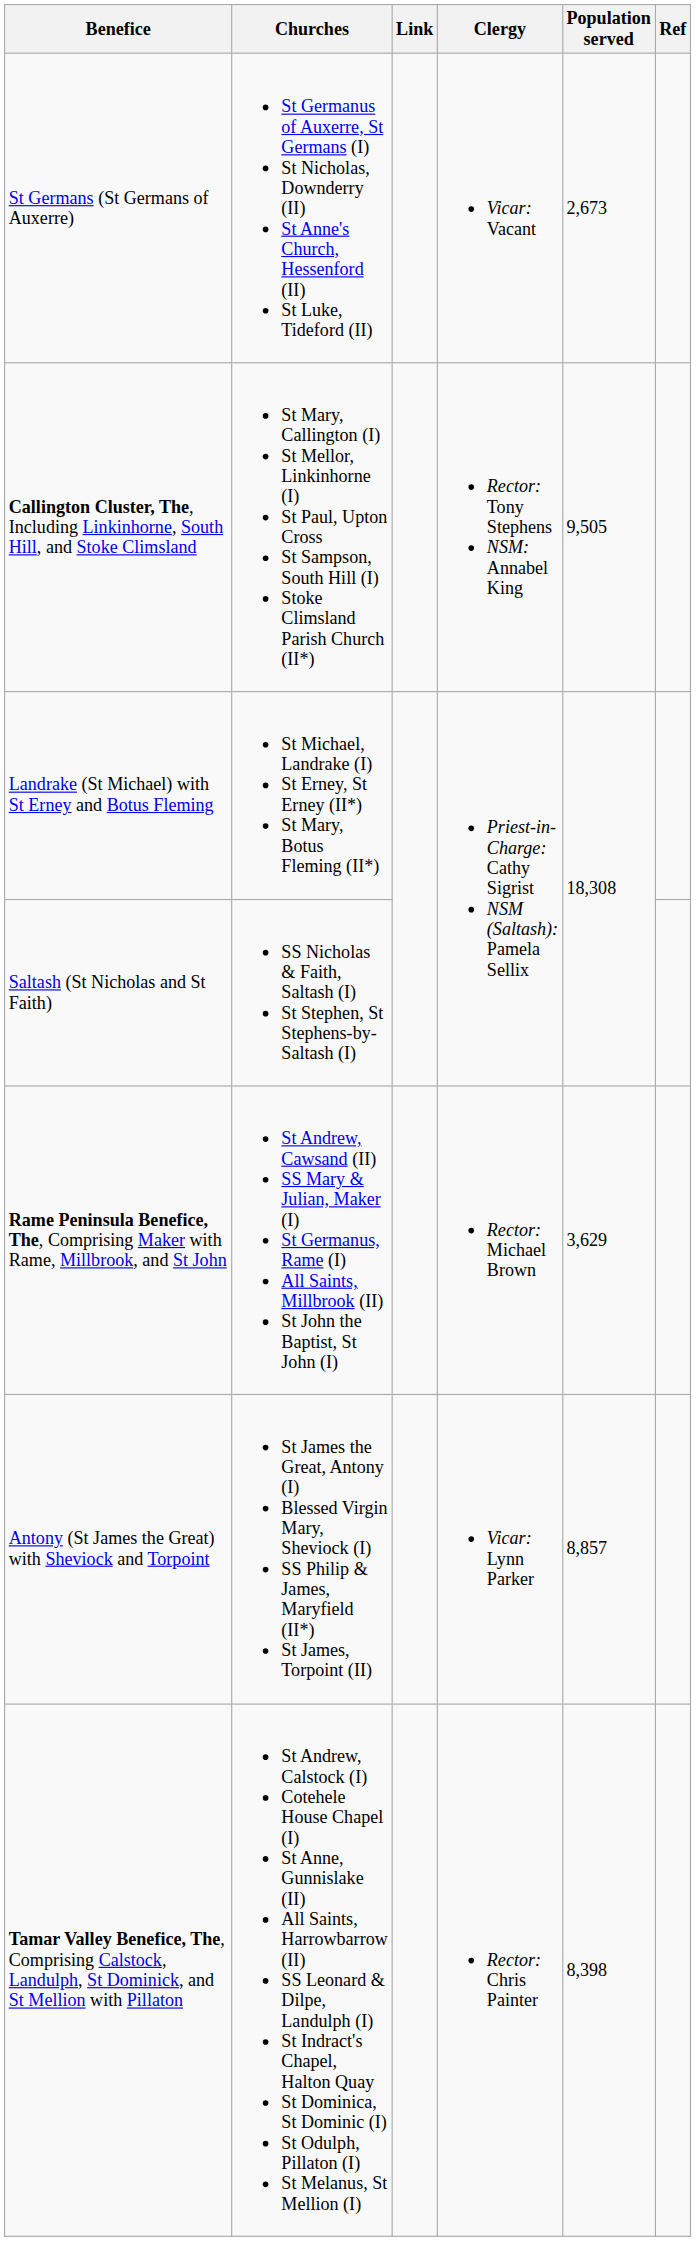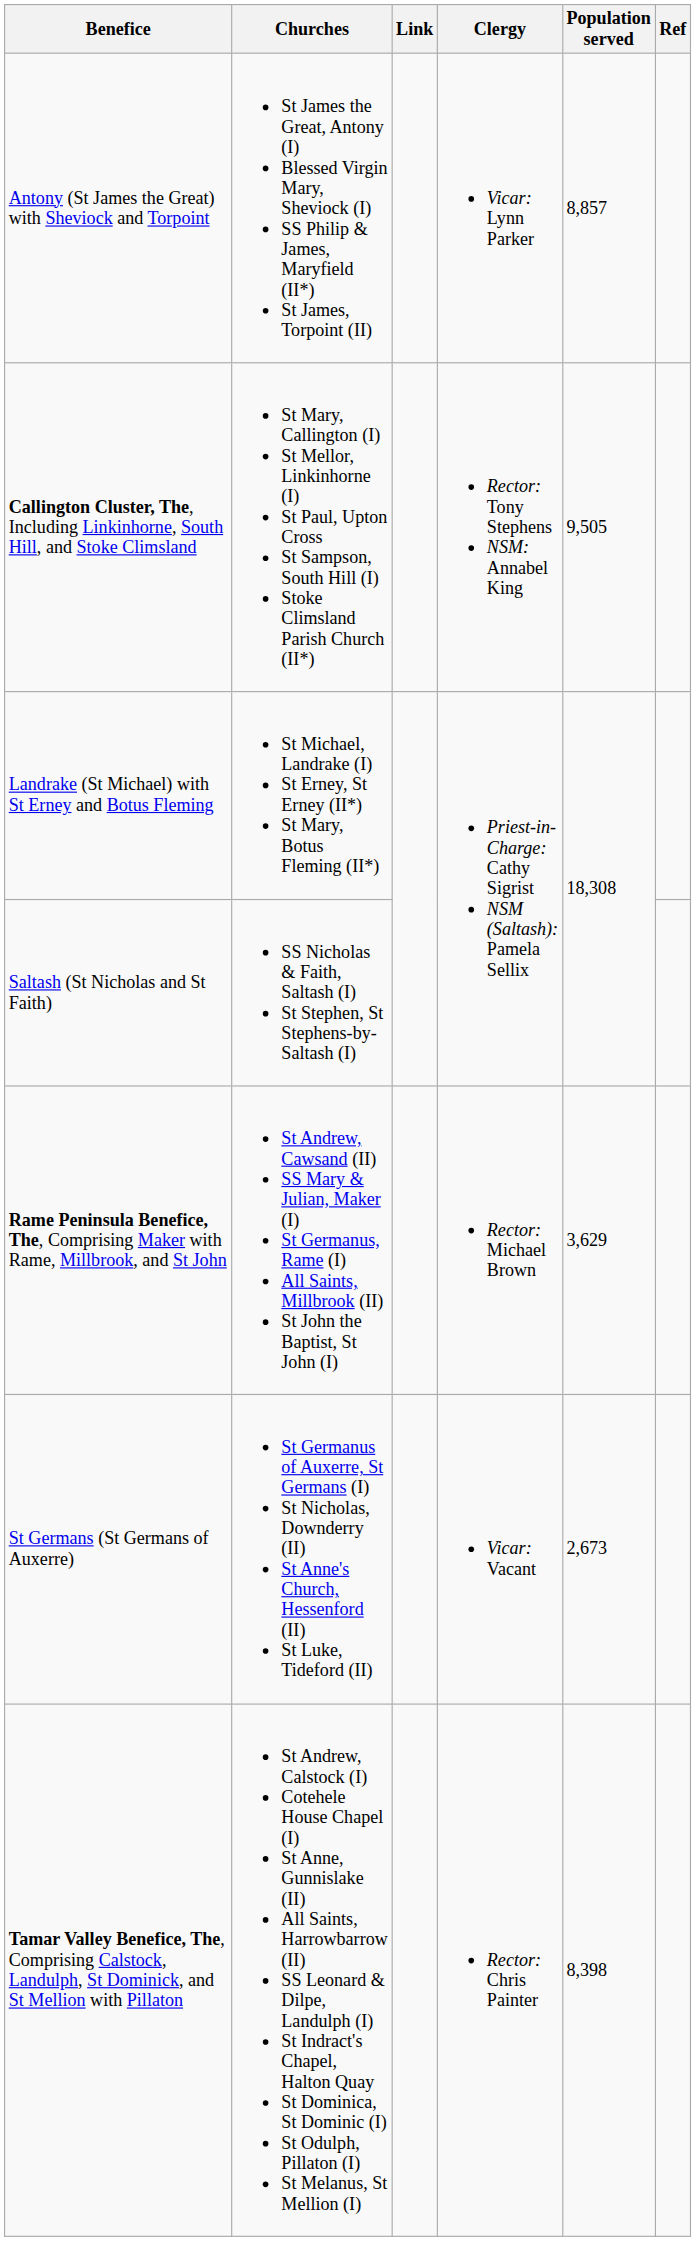 <table class="wikitable">
 <tr Churches>
 <th width="425">Benefice</th>
 <th>Churches</th>
 <th>Link</th>
 <th>Clergy</th>
 <th>Population served</th>
 <th>Ref</th>
 </tr>
 <tr>
-<td><a href='#'>St Germans</a> (St Germans of Auxerre)</td>
-<td><br><ul><li><a href='#'>St Germanus of Auxerre, St Germans</a> (I)</li><li>St Nicholas, Downderry (II)</li><li><a href='#'>St Anne's Church, Hessenford</a> (II)</li><li>St Luke, Tideford (II)</li></ul></td>
-<td></td>
-<td><br><ul><li><em>Vicar:</em> Vacant</li></ul></td>
-<td>2,673</td>
+<td><a href='#'>Antony</a> (St James the Great) with <a href='#'>Sheviock</a> and <a href='#'>Torpoint</a></td>
+<td><br><ul><li>St James the Great, Antony (I)</li><li>Blessed Virgin Mary, Sheviock (I)</li><li>SS Philip & James, Maryfield (II*)</li><li>St James, Torpoint (II)</li></ul></td>
+<td> </td>
+<td><br><ul><li><em>Vicar:</em> Lynn Parker</li></ul></td>
+<td>8,857</td>
 <td></td>
 </tr>
 <tr>
 <td><strong>Callington Cluster, The</strong>, Including <a href='#'>Linkinhorne</a>, <a href='#'>South Hill</a>, and <a href='#'>Stoke Climsland</a></td>
 <td><br><ul><li>St Mary, Callington (I)</li><li>St Mellor, Linkinhorne (I)</li><li>St Paul, Upton Cross</li><li>St Sampson, South Hill (I)</li><li>Stoke Climsland Parish Church (II*)</li></ul></td>
 <td></td>
 <td><br><ul><li><em>Rector:</em> Tony Stephens</li><li><em>NSM:</em> Annabel King</li></ul></td>
 <td>9,505</td>
 <td></td>
 </tr>
 <tr>
 <td><a href='#'>Landrake</a> (St Michael) with <a href='#'>St Erney</a> and <a href='#'>Botus Fleming</a></td>
 <td><br><ul><li>St Michael, Landrake (I)</li><li>St Erney, St Erney (II*)</li><li>St Mary, Botus Fleming (II*)</li></ul></td>
 <td rowspan="2"></td>
 <td rowspan="2"><br><ul><li><em>Priest-in-Charge:</em> Cathy Sigrist</li><li><em>NSM (Saltash):</em> Pamela Sellix</li></ul></td>
 <td rowspan="2">18,308</td>
 <td></td>
 </tr>
 <tr>
 <td><a href='#'>Saltash</a> (St Nicholas and St Faith)</td>
 <td><br><ul><li>SS Nicholas & Faith, Saltash (I)</li><li>St Stephen, St Stephens-by-Saltash (I)</li></ul></td>
 <td></td>
 </tr>
 <tr>
 <td><strong>Rame Peninsula Benefice, The</strong>, Comprising <a href='#'>Maker</a> with Rame, <a href='#'>Millbrook</a>, and <a href='#'>St John</a></td>
 <td><br><ul><li><a href='#'>St Andrew, Cawsand</a> (II)</li><li><a href='#'>SS Mary & Julian, Maker</a> (I)</li><li><a href='#'>St Germanus, Rame</a> (I)</li><li><a href='#'>All Saints, Millbrook</a> (II)</li><li>St John the Baptist, St John (I)</li></ul></td>
 <td></td>
 <td><br><ul><li><em>Rector:</em> Michael Brown</li></ul></td>
 <td>3,629</td>
 <td></td>
 </tr>
 <tr>
-<td><a href='#'>Antony</a> (St James the Great) with <a href='#'>Sheviock</a> and <a href='#'>Torpoint</a></td>
-<td><br><ul><li>St James the Great, Antony (I)</li><li>Blessed Virgin Mary, Sheviock (I)</li><li>SS Philip & James, Maryfield (II*)</li><li>St James, Torpoint (II)</li></ul></td>
-<td> </td>
-<td><br><ul><li><em>Vicar:</em> Lynn Parker</li></ul></td>
-<td>8,857</td>
+<td><a href='#'>St Germans</a> (St Germans of Auxerre)</td>
+<td><br><ul><li><a href='#'>St Germanus of Auxerre, St Germans</a> (I)</li><li>St Nicholas, Downderry (II)</li><li><a href='#'>St Anne's Church, Hessenford</a> (II)</li><li>St Luke, Tideford (II)</li></ul></td>
+<td></td>
+<td><br><ul><li><em>Vicar:</em> Vacant</li></ul></td>
+<td>2,673</td>
 <td></td>
 </tr>
 <tr>
 <td><strong>Tamar Valley Benefice, The</strong>, Comprising <a href='#'>Calstock</a>, <a href='#'>Landulph</a>, <a href='#'>St Dominick</a>, and <a href='#'>St Mellion</a> with <a href='#'>Pillaton</a></td>
 <td><br><ul><li>St Andrew, Calstock (I)</li><li>Cotehele House Chapel (I)</li><li>St Anne, Gunnislake (II)</li><li>All Saints, Harrowbarrow (II)</li><li>SS Leonard & Dilpe, Landulph (I)</li><li>St Indract's Chapel, Halton Quay</li><li>St Dominica, St Dominic (I)</li><li>St Odulph, Pillaton (I)</li><li>St Melanus, St Mellion (I)</li></ul></td>
 <td></td>
 <td><br><ul><li><em>Rector:</em> Chris Painter</li></ul></td>
 <td>8,398</td>
 <td></td>
 </tr>
 </table>
